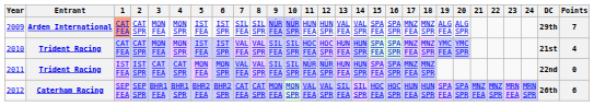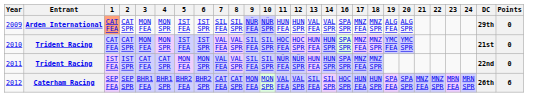 <table class="wikitable" style="text-align:center; font-size:85%">
 <tr>
 <th>Year</th>
 <th>Entrant</th>
 <th>1</th>
 <th>2</th>
 <th>3</th>
 <th>4</th>
 <th>5</th>
 <th>6</th>
 <th>7</th>
 <th>8</th>
 <th>9</th>
 <th>10</th>
 <th>11</th>
 <th>12</th>
 <th>13</th>
 <th>14</th>
-<th>15</th>
 <th>16</th>
 <th>17</th>
 <th>18</th>
 <th>19</th>
 <th>20</th>
 <th>21</th>
 <th>22</th>
 <th>23</th>
 <th>24</th>
 <th>DC</th>
 <th>Points</th>
 </tr>
 <tr>
 <td><a href='#'>2009</a></td>
 <th nowrap><a href='#'>Arden International</a></th>
 <td style="background: lightsalmon;"><a href='#'>CAT<br>FEA</a></td>
 <td><a href='#'>CAT<br>SPR</a></td>
 <td><a href='#'>MON<br>FEA</a></td>
 <td><a href='#'>MON<br>SPR</a></td>
 <td><a href='#'>IST<br>FEA</a></td>
 <td><a href='#'>IST<br>SPR</a></td>
 <td><a href='#'>SIL<br>FEA</a></td>
 <td><a href='#'>SIL<br>SPR</a></td>
 <td style="background:#CFCFFF;"><a href='#'>NÜR<br>FEA</a><br></td>
 <td style="background:#CFCFFF;"><a href='#'>NÜR<br>SPR</a><br></td>
 <td><a href='#'>HUN<br>FEA</a></td>
 <td><a href='#'>HUN<br>SPR</a></td>
 <td><a href='#'>VAL<br>FEA</a></td>
 <td><a href='#'>VAL<br>SPR</a></td>
-<td><a href='#'>SPA<br>FEA</a></td>
 <td><a href='#'>SPA<br>SPR</a></td>
 <td><a href='#'>MNZ<br>FEA</a></td>
 <td><a href='#'>MNZ<br>SPR</a></td>
 <td><a href='#'>ALG<br>FEA</a></td>
 <td><a href='#'>ALG<br>SPR</a></td>
 <td></td>
 <td></td>
 <td></td>
 <td></td>
 <th>29th</th>
-<th>7</th>
+<th>0</th>
 </tr>
 <tr>
 <td><a href='#'>2010</a></td>
 <th nowrap><a href='#'>Trident Racing</a></th>
 <td style="background:#CFCFFF;"><a href='#'>CAT<br>FEA</a><br></td>
 <td style="background:#CFCFFF;"><a href='#'>CAT<br>SPR</a><br></td>
 <td style="background:#CFCFFF;"><a href='#'>MON<br>FEA</a><br></td>
 <td style="background:#EFCFFF;"><a href='#'>MON<br>SPR</a><br></td>
 <td style="background:#CFCFFF;"><a href='#'>IST<br>FEA</a><br></td>
 <td style="background:#CFCFFF;"><a href='#'>IST<br>SPR</a><br></td>
 <td style="background:#EFCFFF;"><a href='#'>VAL<br>FEA</a><br></td>
 <td style="background:#EFCFFF;"><a href='#'>VAL<br>SPR</a><br></td>
 <td style="background:#CFCFFF;"><a href='#'>SIL<br>FEA</a><br></td>
 <td style="background:#CFCFFF;"><a href='#'>SIL<br>SPR</a><br></td>
 <td style="background:#CFCFFF;"><a href='#'>HOC<br>FEA</a><br></td>
 <td style="background:#EFCFFF;"><a href='#'>HOC<br>SPR</a><br></td>
 <td style="background:#EFCFFF;"><a href='#'>HUN<br>FEA</a><br></td>
 <td style="background:#CFCFFF;"><a href='#'>HUN<br>SPR</a><br></td>
-<td style="background:#DFFFDF;"><a href='#'>SPA<br>FEA</a><br></td>
 <td style="background:#DFFFDF;"><a href='#'>SPA<br>SPR</a><br></td>
 <td style="background:#EFCFFF;"><a href='#'>MNZ<br>FEA</a><br></td>
 <td style="background:#EFCFFF;"><a href='#'>MNZ<br>SPR</a><br></td>
 <td style="background:#CFCFFF;"><a href='#'>YMC<br>FEA</a><br></td>
 <td style="background:#CFCFFF;"><a href='#'>YMC<br>SPR</a><br></td>
 <td></td>
 <td></td>
 <td></td>
 <td></td>
 <th>21st</th>
-<th>4</th>
+<th>0</th>
 </tr>
 <tr>
 <td><a href='#'>2011</a></td>
 <th nowrap><a href='#'>Trident Racing</a></th>
 <td style="background:#EFCFFF;"><a href='#'>IST<br>FEA</a><br></td>
 <td style="background:#CFCFFF;"><a href='#'>IST<br>SPR</a><br></td>
 <td style="background:#CFCFFF;"><a href='#'>CAT<br>FEA</a><br></td>
 <td style="background:#CFCFFF;"><a href='#'>CAT<br>SPR</a><br></td>
 <td style="background:#EFCFFF;"><a href='#'>MON<br>FEA</a><br></td>
 <td style="background:#CFCFFF;"><a href='#'>MON<br>SPR</a><br></td>
 <td style="background:#CFCFFF;"><a href='#'>VAL<br>FEA</a><br></td>
 <td style="background:#EFCFFF;"><a href='#'>VAL<br>SPR</a><br></td>
 <td style="background:#CFCFFF;"><a href='#'>SIL<br>FEA</a><br></td>
 <td style="background:#CFCFFF;"><a href='#'>SIL<br>SPR</a><br></td>
 <td style="background:#CFCFFF;"><a href='#'>NÜR<br>FEA</a><br></td>
 <td style="background:#CFCFFF;"><a href='#'>NÜR<br>SPR</a><br></td>
 <td style="background:#EFCFFF;"><a href='#'>HUN<br>FEA</a><br></td>
 <td style="background:#CFCFFF;"><a href='#'>HUN<br>SPR</a><br></td>
-<td style="background:#EFCFFF;"><a href='#'>SPA<br>FEA</a><br></td>
 <td style="background:#CFCFFF;"><a href='#'>SPA<br>SPR</a><br></td>
 <td style="background:#CFCFFF;"><a href='#'>MNZ<br>FEA</a><br></td>
 <td style="background:#CFCFFF;"><a href='#'>MNZ<br>SPR</a><br></td>
 <td></td>
 <td></td>
 <td></td>
 <td></td>
 <td></td>
 <td></td>
 <th>22nd</th>
 <th>0</th>
 </tr>
 <tr>
 <td><a href='#'>2012</a></td>
 <th nowrap><a href='#'>Caterham Racing</a></th>
 <td style="background:#efcfff;"><a href='#'>SEP<br>FEA</a><br></td>
 <td style="background:#cfcfff;"><a href='#'>SEP<br>SPR</a><br></td>
 <td style="background:#cfcfff;"><a href='#'>BHR1<br>FEA</a><br></td>
 <td style="background:#cfcfff;"><a href='#'>BHR1<br>SPR</a><br></td>
 <td style="background:#cfcfff;"><a href='#'>BHR2<br>FEA</a><br></td>
 <td style="background:#cfcfff;"><a href='#'>BHR2<br>SPR</a><br></td>
 <td style="background:#cfcfff;"><a href='#'>CAT<br>FEA</a><br></td>
 <td style="background:#cfcfff;"><a href='#'>CAT<br>SPR</a><br></td>
 <td style="background:#cfcfff;"><a href='#'>MON<br>FEA</a><br></td>
 <td style="background:#DFFFDF;"><a href='#'>MON<br>SPR</a><br></td>
 <td style="background:#cfcfff;"><a href='#'>VAL<br>FEA</a><br></td>
 <td style="background:#cfcfff;"><a href='#'>VAL<br>SPR</a><br></td>
 <td style="background:#cfcfff;"><a href='#'>SIL<br>FEA</a><br></td>
 <td style="background:#efcfff;"><a href='#'>SIL<br>SPR</a><br></td>
-<td style="background:#cfcfff;"><a href='#'>HOC<br>FEA</a><br></td>
 <td style="background:#cfcfff;"><a href='#'>HOC<br>SPR</a><br></td>
 <td style="background:#cfcfff;"><a href='#'>HUN<br>FEA</a><br></td>
 <td style="background:#cfcfff;"><a href='#'>HUN<br>SPR</a><br></td>
 <td style="background:#efcfff;"><a href='#'>SPA<br>FEA</a><br></td>
 <td style="background:#cfcfff;"><a href='#'>SPA<br>SPR</a><br></td>
 <td style="background:#cfcfff;"><a href='#'>MNZ<br>FEA</a><br></td>
 <td style="background:#cfcfff;"><a href='#'>MNZ<br>SPR</a><br></td>
 <td style="background:#efcfff;"><a href='#'>MRN<br>FEA</a><br></td>
 <td style="background:#cfcfff;"><a href='#'>MRN<br>SPR</a><br></td>
 <th>26th</th>
 <th>6</th>
 </tr>
 </table>
